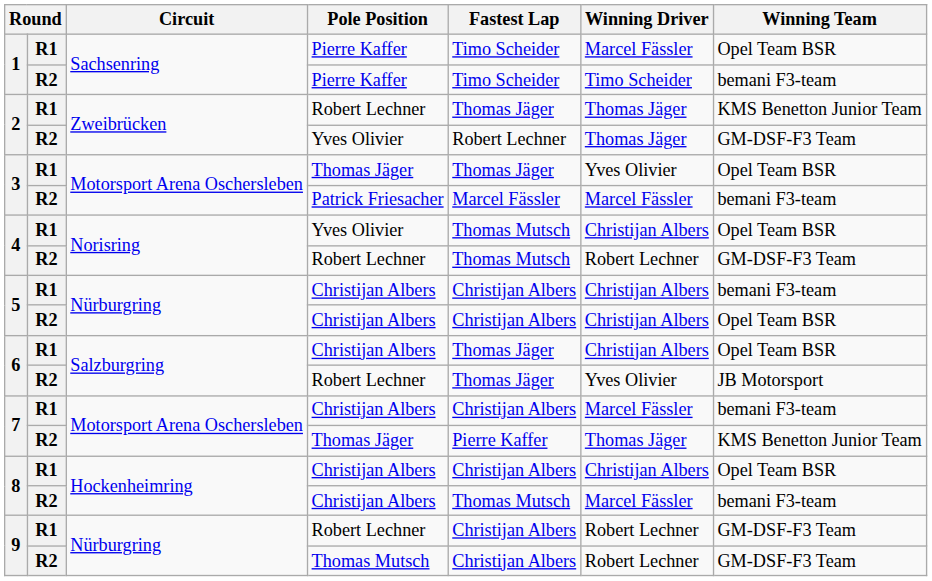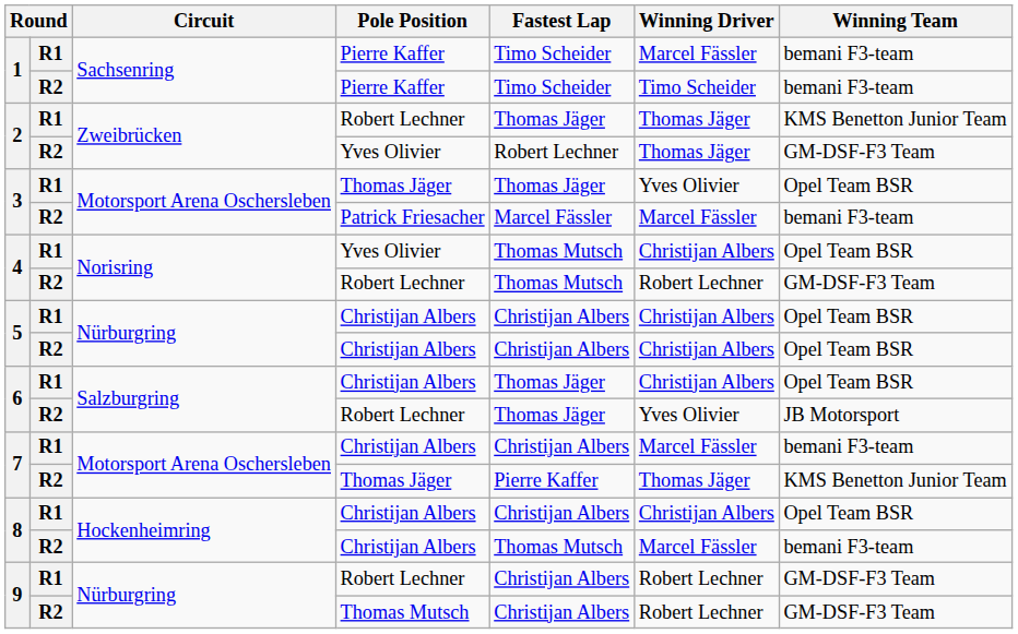 <table class="wikitable" style="font-size: 85%">
 <tr>
 <th colspan=2>Round</th>
 <th>Circuit</th>
 <th>Pole Position</th>
 <th>Fastest Lap</th>
 <th>Winning Driver</th>
 <th>Winning Team</th>
 </tr>
 <tr>
 <th rowspan=2>1</th>
 <th>R1</th>
 <td rowspan=2><a href='#'>Sachsenring</a></td>
 <td> <a href='#'>Pierre Kaffer</a></td>
 <td> <a href='#'>Timo Scheider</a></td>
 <td> <a href='#'>Marcel Fässler</a></td>
-<td> Opel Team BSR</td>
+<td> bemani F3-team</td>
 </tr>
 <tr>
 <th>R2</th>
 <td> <a href='#'>Pierre Kaffer</a></td>
 <td> <a href='#'>Timo Scheider</a></td>
 <td> <a href='#'>Timo Scheider</a></td>
 <td> bemani F3-team</td>
 </tr>
 <tr>
 <th rowspan=2>2</th>
 <th>R1</th>
 <td rowspan=2><a href='#'>Zweibrücken</a></td>
 <td> Robert Lechner</td>
 <td> <a href='#'>Thomas Jäger</a></td>
 <td> <a href='#'>Thomas Jäger</a></td>
 <td> KMS Benetton Junior Team</td>
 </tr>
 <tr>
 <th>R2</th>
 <td> Yves Olivier</td>
 <td> Robert Lechner</td>
 <td> <a href='#'>Thomas Jäger</a></td>
 <td> GM-DSF-F3 Team</td>
 </tr>
 <tr>
 <th rowspan=2>3</th>
 <th>R1</th>
 <td rowspan=2><a href='#'>Motorsport Arena Oschersleben</a></td>
 <td> <a href='#'>Thomas Jäger</a></td>
 <td> <a href='#'>Thomas Jäger</a></td>
 <td> Yves Olivier</td>
 <td> Opel Team BSR</td>
 </tr>
 <tr>
 <th>R2</th>
 <td> <a href='#'>Patrick Friesacher</a></td>
 <td> <a href='#'>Marcel Fässler</a></td>
 <td> <a href='#'>Marcel Fässler</a></td>
 <td> bemani F3-team</td>
 </tr>
 <tr>
 <th rowspan=2>4</th>
 <th>R1</th>
 <td rowspan=2><a href='#'>Norisring</a></td>
 <td> Yves Olivier</td>
 <td> <a href='#'>Thomas Mutsch</a></td>
 <td> <a href='#'>Christijan Albers</a></td>
 <td> Opel Team BSR</td>
 </tr>
 <tr>
 <th>R2</th>
 <td> Robert Lechner</td>
 <td> <a href='#'>Thomas Mutsch</a></td>
 <td> Robert Lechner</td>
 <td> GM-DSF-F3 Team</td>
 </tr>
 <tr>
 <th rowspan=2>5</th>
 <th>R1</th>
 <td rowspan=2><a href='#'>Nürburgring</a></td>
 <td> <a href='#'>Christijan Albers</a></td>
 <td> <a href='#'>Christijan Albers</a></td>
 <td> <a href='#'>Christijan Albers</a></td>
-<td> bemani F3-team</td>
+<td> Opel Team BSR</td>
 </tr>
 <tr>
 <th>R2</th>
 <td> <a href='#'>Christijan Albers</a></td>
 <td> <a href='#'>Christijan Albers</a></td>
 <td> <a href='#'>Christijan Albers</a></td>
 <td> Opel Team BSR</td>
 </tr>
 <tr>
 <th rowspan=2>6</th>
 <th>R1</th>
 <td rowspan=2><a href='#'>Salzburgring</a></td>
 <td> <a href='#'>Christijan Albers</a></td>
 <td> <a href='#'>Thomas Jäger</a></td>
 <td> <a href='#'>Christijan Albers</a></td>
 <td> Opel Team BSR</td>
 </tr>
 <tr>
 <th>R2</th>
 <td> Robert Lechner</td>
 <td> <a href='#'>Thomas Jäger</a></td>
 <td> Yves Olivier</td>
 <td> JB Motorsport</td>
 </tr>
 <tr>
 <th rowspan=2>7</th>
 <th>R1</th>
 <td rowspan=2><a href='#'>Motorsport Arena Oschersleben</a></td>
 <td> <a href='#'>Christijan Albers</a></td>
 <td> <a href='#'>Christijan Albers</a></td>
 <td> <a href='#'>Marcel Fässler</a></td>
 <td> bemani F3-team</td>
 </tr>
 <tr>
 <th>R2</th>
 <td> <a href='#'>Thomas Jäger</a></td>
 <td> <a href='#'>Pierre Kaffer</a></td>
 <td> <a href='#'>Thomas Jäger</a></td>
 <td> KMS Benetton Junior Team</td>
 </tr>
 <tr>
 <th rowspan=2>8</th>
 <th>R1</th>
 <td rowspan=2><a href='#'>Hockenheimring</a></td>
 <td> <a href='#'>Christijan Albers</a></td>
 <td> <a href='#'>Christijan Albers</a></td>
 <td> <a href='#'>Christijan Albers</a></td>
 <td> Opel Team BSR</td>
 </tr>
 <tr>
 <th>R2</th>
 <td> <a href='#'>Christijan Albers</a></td>
 <td> <a href='#'>Thomas Mutsch</a></td>
 <td> <a href='#'>Marcel Fässler</a></td>
 <td> bemani F3-team</td>
 </tr>
 <tr>
 <th rowspan=2>9</th>
 <th>R1</th>
 <td rowspan=2><a href='#'>Nürburgring</a></td>
 <td> Robert Lechner</td>
 <td> <a href='#'>Christijan Albers</a></td>
 <td> Robert Lechner</td>
 <td> GM-DSF-F3 Team</td>
 </tr>
 <tr>
 <th>R2</th>
 <td> <a href='#'>Thomas Mutsch</a></td>
 <td> <a href='#'>Christijan Albers</a></td>
 <td> Robert Lechner</td>
 <td> GM-DSF-F3 Team</td>
 </tr>
 </table>
